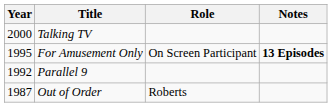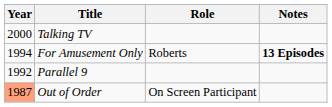 <table class="wikitable">
 <tr>
 <th>Year</th>
 <th>Title</th>
 <th>Role</th>
 <th>Notes</th>
 </tr>
 <tr>
 <td>2000</td>
 <td><em>Talking TV</em></td>
 <td></td>
 <td></td>
 </tr>
 <tr>
-<td>1995</td>
+<td>1994</td>
 <td><em>For Amusement Only</em></td>
-<td>On Screen Participant</td>
+<td>Roberts</td>
 <td><strong>13 Episodes</strong></td>
 </tr>
 <tr>
 <td>1992</td>
 <td><em>Parallel 9</em></td>
 <td></td>
 <td></td>
 </tr>
 <tr>
-<td>1987</td>
+<td style="background: lightsalmon;">1987</td>
 <td><em>Out of Order</em></td>
-<td>Roberts</td>
+<td>On Screen Participant</td>
 <td></td>
 </tr>
 </table>
